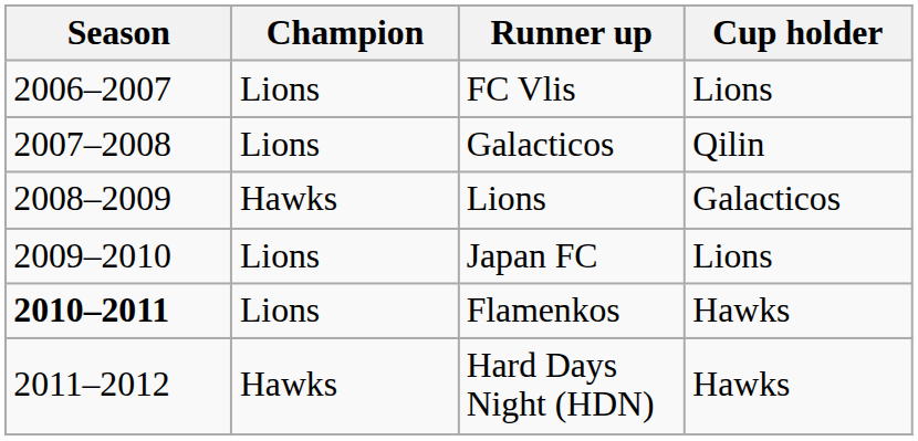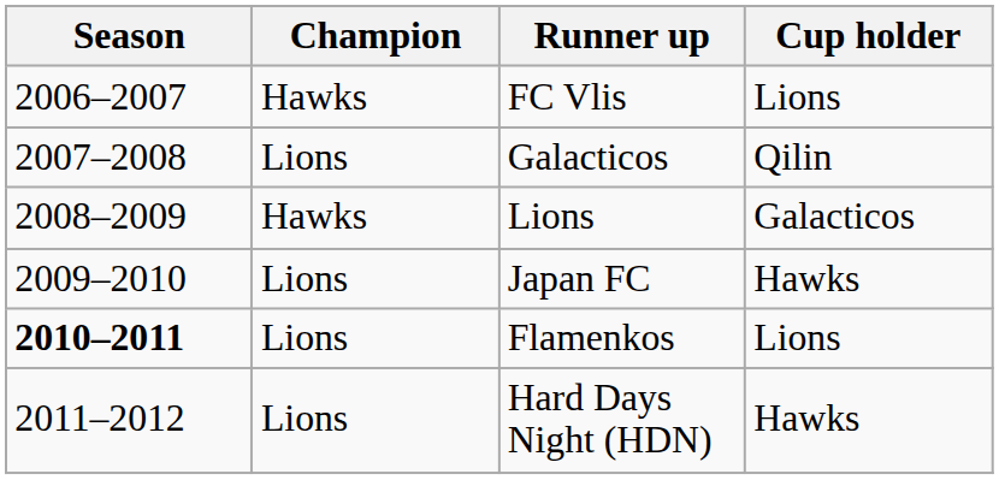 <table class="wikitable" style="text-align: left;">
 <tr>
 <th style="width:6em;">Season</th>
 <th style="width:6em;">Champion</th>
 <th style="width:6em;">Runner up</th>
 <th style="width:6em;">Cup holder</th>
 </tr>
 <tr>
 <td>2006–2007</td>
-<td>Lions</td>
+<td>Hawks</td>
 <td>FC Vlis</td>
 <td>Lions</td>
 </tr>
 <tr>
 <td>2007–2008</td>
 <td>Lions</td>
 <td>Galacticos</td>
 <td>Qilin</td>
 </tr>
 <tr>
 <td>2008–2009</td>
 <td>Hawks</td>
 <td>Lions</td>
 <td>Galacticos</td>
 </tr>
 <tr>
 <td>2009–2010</td>
 <td>Lions</td>
 <td>Japan FC</td>
-<td>Lions</td>
+<td>Hawks</td>
 </tr>
 <tr>
 <td><strong>2010–2011</strong></td>
 <td>Lions</td>
 <td>Flamenkos</td>
-<td>Hawks</td>
+<td>Lions</td>
 </tr>
 <tr>
 <td>2011–2012</td>
-<td>Hawks</td>
+<td>Lions</td>
 <td>Hard Days Night (HDN)</td>
 <td>Hawks</td>
 </tr>
 </table>
